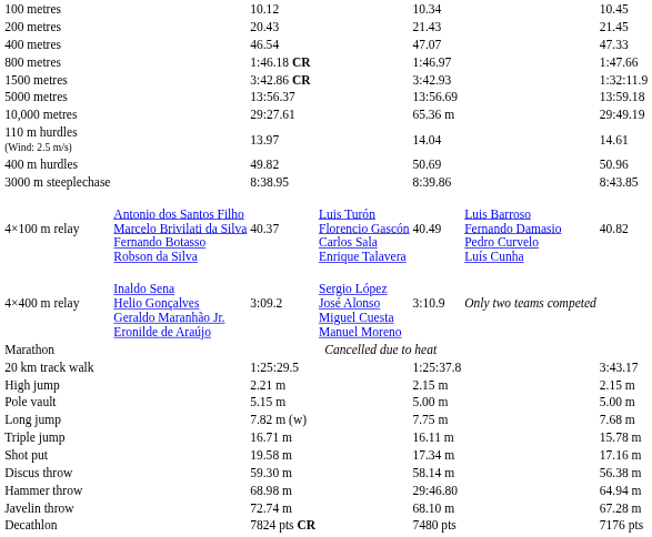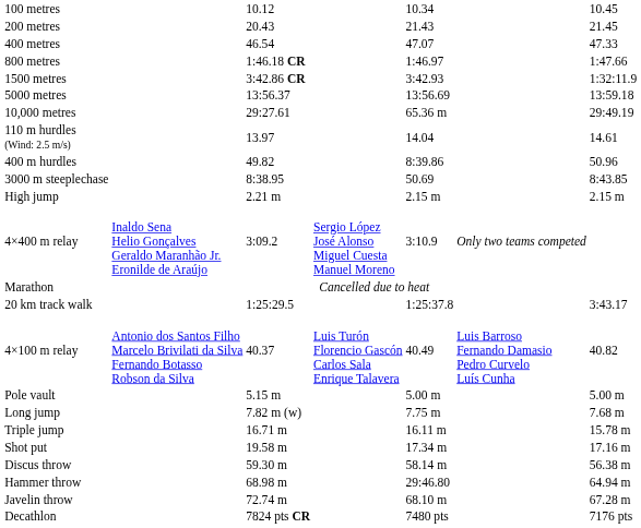 <table>
 <tr>
 <td>100 metres</td>
 <td></td>
 <td>10.12</td>
 <td></td>
 <td>10.34</td>
 <td></td>
 <td>10.45</td>
 </tr>
 <tr>
 <td>200 metres</td>
 <td></td>
 <td>20.43</td>
 <td></td>
 <td>21.43</td>
 <td></td>
 <td>21.45</td>
 </tr>
 <tr>
 <td>400 metres</td>
 <td></td>
 <td>46.54</td>
 <td></td>
 <td>47.07</td>
 <td></td>
 <td>47.33</td>
 </tr>
 <tr>
 <td>800 metres</td>
 <td></td>
 <td>1:46.18 <strong>CR</strong></td>
 <td></td>
 <td>1:46.97</td>
 <td></td>
 <td>1:47.66</td>
 </tr>
 <tr>
 <td>1500 metres</td>
 <td></td>
 <td>3:42.86 <strong>CR</strong></td>
 <td></td>
 <td>3:42.93</td>
 <td></td>
 <td>1:32:11.9</td>
 </tr>
 <tr>
 <td>5000 metres</td>
 <td></td>
 <td>13:56.37</td>
 <td></td>
 <td>13:56.69</td>
 <td></td>
 <td>13:59.18</td>
 </tr>
 <tr>
 <td>10,000 metres</td>
 <td></td>
 <td>29:27.61</td>
 <td></td>
 <td>65.36 m</td>
 <td></td>
 <td>29:49.19</td>
 </tr>
 <tr>
 <td>110 m hurdles<br><small>(Wind: 2.5 m/s)</small></td>
 <td></td>
 <td>13.97</td>
 <td></td>
 <td>14.04</td>
 <td></td>
 <td>14.61</td>
 </tr>
 <tr>
 <td>400 m hurdles</td>
 <td></td>
 <td>49.82</td>
 <td></td>
-<td>50.69</td>
+<td>8:39.86</td>
 <td></td>
 <td>50.96</td>
 </tr>
 <tr>
 <td>3000 m steeplechase</td>
 <td></td>
 <td>8:38.95</td>
 <td></td>
-<td>8:39.86</td>
+<td>50.69</td>
 <td></td>
 <td>8:43.85</td>
 </tr>
 <tr>
-<td>4×100 m relay</td>
-<td><br><a href='#'>Antonio dos Santos Filho</a><br><a href='#'>Marcelo Brivilati da Silva</a><br><a href='#'>Fernando Botasso</a><br><a href='#'>Robson da Silva</a></td>
-<td>40.37</td>
-<td><br><a href='#'>Luis Turón</a><br><a href='#'>Florencio Gascón</a><br><a href='#'>Carlos Sala</a><br><a href='#'>Enrique Talavera</a></td>
-<td>40.49</td>
-<td><br><a href='#'>Luis Barroso</a><br><a href='#'>Fernando Damasio</a><br><a href='#'>Pedro Curvelo</a><br><a href='#'>Luís Cunha</a></td>
-<td>40.82</td>
+<td>High jump</td>
+<td></td>
+<td>2.21 m</td>
+<td></td>
+<td>2.15 m</td>
+<td></td>
+<td>2.15 m</td>
 </tr>
 <tr>
 <td>4×400 m relay</td>
 <td><br><a href='#'>Inaldo Sena</a><br><a href='#'>Helio Gonçalves</a><br><a href='#'>Geraldo Maranhão Jr.</a><br><a href='#'>Eronilde de Araújo</a></td>
 <td>3:09.2</td>
 <td><br><a href='#'>Sergio López</a><br><a href='#'>José Alonso</a><br><a href='#'>Miguel Cuesta</a><br><a href='#'>Manuel Moreno</a></td>
 <td>3:10.9</td>
 <td><em>Only two teams competed</em></td>
 </tr>
 <tr>
 <td>Marathon</td>
 <td colspan=6 align=center><em>Cancelled due to heat</em></td>
 </tr>
 <tr>
 <td>20 km track walk</td>
 <td></td>
 <td>1:25:29.5</td>
 <td></td>
 <td>1:25:37.8</td>
 <td></td>
 <td>3:43.17</td>
 </tr>
 <tr>
-<td>High jump</td>
-<td></td>
-<td>2.21 m</td>
-<td></td>
-<td>2.15 m</td>
-<td></td>
-<td>2.15 m</td>
+<td>4×100 m relay</td>
+<td><br><a href='#'>Antonio dos Santos Filho</a><br><a href='#'>Marcelo Brivilati da Silva</a><br><a href='#'>Fernando Botasso</a><br><a href='#'>Robson da Silva</a></td>
+<td>40.37</td>
+<td><br><a href='#'>Luis Turón</a><br><a href='#'>Florencio Gascón</a><br><a href='#'>Carlos Sala</a><br><a href='#'>Enrique Talavera</a></td>
+<td>40.49</td>
+<td><br><a href='#'>Luis Barroso</a><br><a href='#'>Fernando Damasio</a><br><a href='#'>Pedro Curvelo</a><br><a href='#'>Luís Cunha</a></td>
+<td>40.82</td>
 </tr>
 <tr>
 <td>Pole vault</td>
 <td></td>
 <td>5.15 m</td>
 <td></td>
 <td>5.00 m</td>
 <td></td>
 <td>5.00 m</td>
 </tr>
 <tr>
 <td>Long jump</td>
 <td></td>
 <td>7.82 m (w)</td>
 <td></td>
 <td>7.75 m</td>
 <td></td>
 <td>7.68 m</td>
 </tr>
 <tr>
 <td>Triple jump</td>
 <td></td>
 <td>16.71 m</td>
 <td></td>
 <td>16.11 m</td>
 <td></td>
 <td>15.78 m</td>
 </tr>
 <tr>
 <td>Shot put</td>
 <td></td>
 <td>19.58 m</td>
 <td></td>
 <td>17.34 m</td>
 <td></td>
 <td>17.16 m</td>
 </tr>
 <tr>
 <td>Discus throw</td>
 <td></td>
 <td>59.30 m</td>
 <td></td>
 <td>58.14 m</td>
 <td></td>
 <td>56.38 m</td>
 </tr>
 <tr>
 <td>Hammer throw</td>
 <td></td>
 <td>68.98 m</td>
 <td></td>
 <td>29:46.80</td>
 <td></td>
 <td>64.94 m</td>
 </tr>
 <tr>
 <td>Javelin throw</td>
 <td></td>
 <td>72.74 m</td>
 <td></td>
 <td>68.10 m</td>
 <td></td>
 <td>67.28 m</td>
 </tr>
 <tr>
 <td>Decathlon</td>
 <td></td>
 <td>7824 pts <strong>CR</strong></td>
 <td></td>
 <td>7480 pts</td>
 <td></td>
 <td>7176 pts</td>
 </tr>
 </table>
